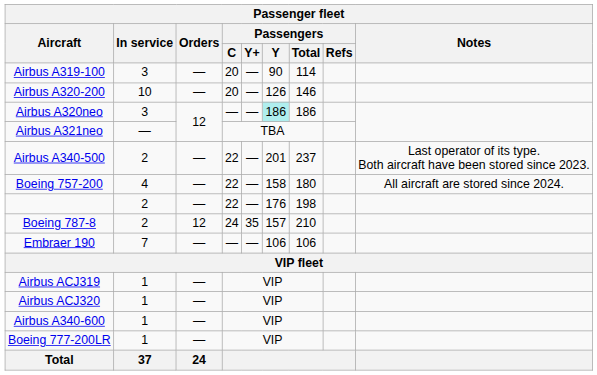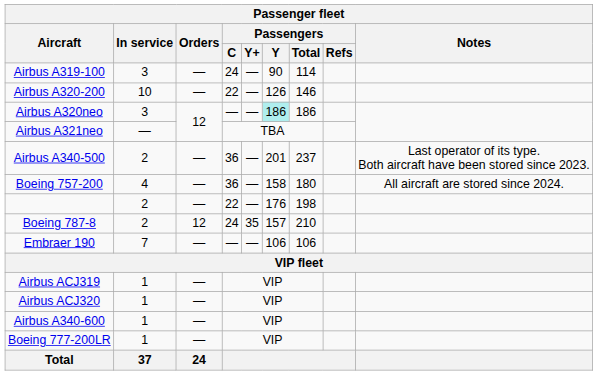 <table class="wikitable" style="border-collapse:collapse;text-align:center;margin:auto;">
 <tr>
 <th colspan="10">Passenger fleet</th>
 </tr>
 <tr>
 <th rowspan="2">Aircraft</th>
 <th rowspan="2">In service</th>
 <th rowspan="2">Orders</th>
 <th colspan="5">Passengers</th>
 <th rowspan="2">Notes</th>
 </tr>
 <tr>
 <th><abbr>C</abbr></th>
 <th><abbr>Y+</abbr></th>
 <th><abbr>Y</abbr></th>
 <th>Total</th>
 <th>Refs</th>
 </tr>
 <tr>
 <td><a href='#'>Airbus A319-100</a></td>
 <td>3</td>
 <td>—</td>
-<td>20</td>
+<td>24</td>
 <td>—</td>
 <td>90</td>
 <td>114</td>
 <td></td>
 <td></td>
 </tr>
 <tr>
 <td><a href='#'>Airbus A320-200</a></td>
 <td>10</td>
 <td>—</td>
-<td>20</td>
+<td>22</td>
 <td>—</td>
 <td>126</td>
 <td>146</td>
 <td></td>
 <td></td>
 </tr>
 <tr>
 <td><a href='#'>Airbus A320neo</a></td>
 <td>3</td>
 <td rowspan="2">12</td>
 <td>—</td>
 <td>—</td>
 <td style="background: paleturquoise;">186</td>
 <td>186</td>
 <td></td>
 <td rowspan="2"></td>
 </tr>
 <tr>
 <td><a href='#'>Airbus A321neo</a></td>
 <td>—</td>
 <td colspan="4"><abbr>TBA</abbr></td>
 <td></td>
 </tr>
 <tr>
 <td><a href='#'>Airbus A340-500</a></td>
 <td>2</td>
 <td>—</td>
-<td>22</td>
+<td>36</td>
 <td>—</td>
 <td>201</td>
 <td>237</td>
 <td></td>
 <td>Last operator of its type.<br>Both aircraft have been stored since 2023.</td>
 </tr>
 <tr>
 <td><a href='#'>Boeing 757-200</a></td>
 <td>4</td>
 <td>—</td>
-<td>22</td>
+<td>36</td>
 <td>—</td>
 <td>158</td>
 <td>180</td>
 <td></td>
 <td>All aircraft are stored since 2024.</td>
 </tr>
 <tr>
 <td></td>
 <td>2</td>
 <td>—</td>
 <td>22</td>
 <td>—</td>
 <td>176</td>
 <td>198</td>
 <td></td>
 <td></td>
 </tr>
 <tr>
 <td><a href='#'>Boeing 787-8</a></td>
 <td>2</td>
 <td>12</td>
 <td>24</td>
 <td>35</td>
 <td>157</td>
 <td>210</td>
 <td></td>
 <td></td>
 </tr>
 <tr>
 <td><a href='#'>Embraer 190</a></td>
 <td>7</td>
 <td>—</td>
 <td>—</td>
 <td>—</td>
 <td>106</td>
 <td>106</td>
 <td></td>
 <td></td>
 </tr>
 <tr>
 <th colspan="10">VIP fleet</th>
 </tr>
 <tr>
 <td><a href='#'>Airbus ACJ319</a></td>
 <td>1</td>
 <td>—</td>
 <td colspan="4" style="text-align:center;"><abbr>VIP</abbr></td>
 <td></td>
 <td></td>
 </tr>
 <tr>
 <td><a href='#'>Airbus ACJ320</a></td>
 <td>1</td>
 <td>—</td>
 <td colspan="4" style="text-align:center;"><abbr>VIP</abbr></td>
 <td></td>
 <td></td>
 </tr>
 <tr>
 <td><a href='#'>Airbus A340-600</a></td>
 <td>1</td>
 <td>—</td>
 <td colspan="4" style="text-align:center;"><abbr>VIP</abbr></td>
 <td></td>
 <td></td>
 </tr>
 <tr>
 <td><a href='#'>Boeing 777-200LR</a></td>
 <td>1</td>
 <td>—</td>
 <td colspan="4" style="text-align:center;"><abbr>VIP</abbr></td>
 <td></td>
 <td></td>
 </tr>
 <tr>
 <th>Total</th>
 <th>37</th>
 <th>24</th>
 <th colspan="5"></th>
 <th></th>
 </tr>
 </table>
